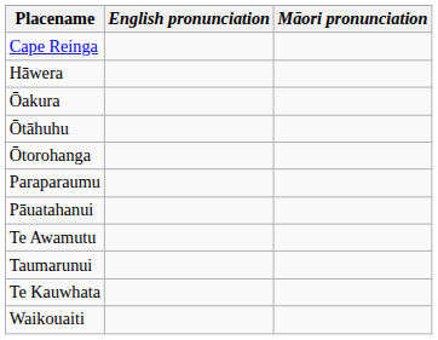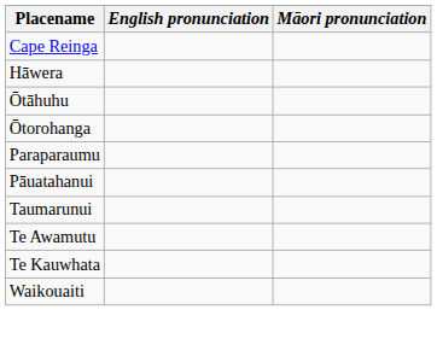 <table class="wikitable">
 <tr>
 </tr>
 <tr>
 <th>Placename</th>
 <th><em>English pronunciation</em></th>
 <th><em>Māori pronunciation</em></th>
 </tr>
 <tr>
 <td><a href='#'>Cape Reinga</a></td>
 <td></td>
 <td></td>
 </tr>
 <tr>
 <td>Hāwera</td>
-<td></td>
-<td></td>
-</tr>
-<tr>
-<td>Ōakura</td>
 <td></td>
 <td></td>
 </tr>
 <tr>
 <td>Ōtāhuhu</td>
 <td></td>
 <td></td>
 </tr>
 <tr>
 <td>Ōtorohanga</td>
 <td></td>
 <td></td>
 </tr>
 <tr>
 <td>Paraparaumu</td>
 <td></td>
 <td></td>
 </tr>
 <tr>
 <td>Pāuatahanui</td>
 <td></td>
 <td></td>
 </tr>
 <tr>
-<td>Te Awamutu</td>
+<td>Taumarunui</td>
 <td></td>
 <td></td>
 </tr>
 <tr>
-<td>Taumarunui</td>
+<td>Te Awamutu</td>
 <td></td>
 <td></td>
 </tr>
 <tr>
 <td>Te Kauwhata</td>
 <td></td>
 <td></td>
 </tr>
 <tr>
 <td>Waikouaiti</td>
 <td></td>
 <td></td>
 </tr>
 </table>
